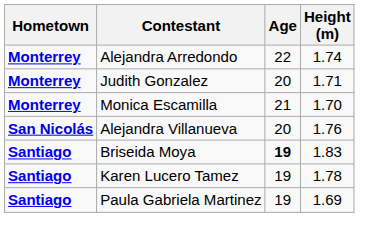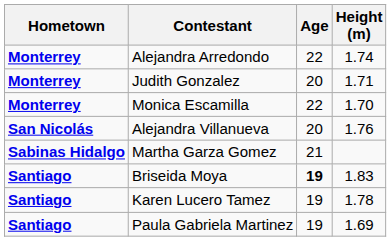 <table class="wikitable sortable" style="font-size: 95%;">
 <tr>
 <th>Hometown</th>
 <th>Contestant</th>
 <th>Age</th>
 <th>Height<br> (m)</th>
 </tr>
 <tr>
 <td><strong><a href='#'>Monterrey</a></strong></td>
 <td>Alejandra Arredondo</td>
 <td align="center">22</td>
 <td align="center">1.74</td>
 </tr>
 <tr>
 <td><strong><a href='#'>Monterrey</a></strong></td>
 <td>Judith Gonzalez</td>
 <td align="center">20</td>
 <td align="center">1.71</td>
 </tr>
 <tr>
 <td><strong><a href='#'>Monterrey</a></strong></td>
 <td>Monica Escamilla</td>
-<td align="center">21</td>
+<td align="center">22</td>
 <td align="center">1.70</td>
 </tr>
 <tr>
 <td><strong><a href='#'>San Nicolás</a></strong></td>
 <td>Alejandra Villanueva</td>
 <td align="center">20</td>
 <td align="center">1.76</td>
+</tr>
+<tr>
+<td><strong><a href='#'>Sabinas Hidalgo</a></strong></td>
+<td>Martha Garza Gomez</td>
+<td align="center">21</td>
+<td></td>
 </tr>
 <tr>
 <td><strong><a href='#'>Santiago</a></strong></td>
 <td>Briseida Moya</td>
 <td align="center"><strong>19</strong></td>
 <td align="center">1.83</td>
 </tr>
 <tr>
 <td><strong><a href='#'>Santiago</a></strong></td>
 <td>Karen Lucero Tamez</td>
 <td align="center">19</td>
 <td align="center">1.78</td>
 </tr>
 <tr>
 <td><strong><a href='#'>Santiago</a></strong></td>
 <td>Paula Gabriela Martinez</td>
 <td align="center">19</td>
 <td align="center">1.69</td>
 </tr>
 </table>
